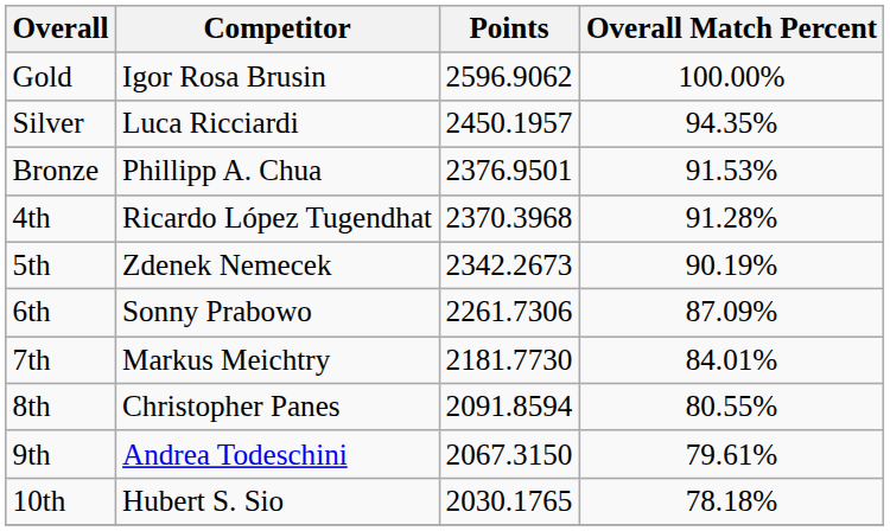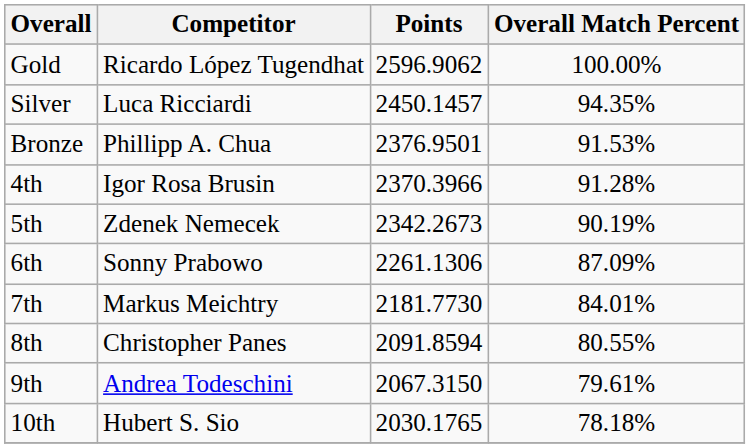 <table class="wikitable sortable" style="text-align: left;">
 <tr>
 <th>Overall</th>
 <th>Competitor</th>
 <th>Points</th>
 <th colspan="2">Overall Match Percent</th>
 </tr>
 <tr>
 <td> Gold</td>
-<td>Igor Rosa Brusin</td>
+<td>Ricardo López Tugendhat</td>
 <td>2596.9062</td>
 <td colspan="2" style="text-align: center;">100.00%</td>
 </tr>
 <tr>
 <td> Silver</td>
 <td>Luca Ricciardi</td>
-<td>2450.1957</td>
+<td>2450.1457</td>
 <td colspan="2" style="text-align: center;">94.35%</td>
 </tr>
 <tr>
 <td> Bronze</td>
 <td>Phillipp A. Chua</td>
 <td>2376.9501</td>
 <td colspan="2" style="text-align: center;">91.53%</td>
 </tr>
 <tr>
 <td>4th</td>
-<td>Ricardo López Tugendhat</td>
-<td>2370.3968</td>
+<td>Igor Rosa Brusin</td>
+<td>2370.3966</td>
 <td colspan="2" style="text-align: center;">91.28%</td>
 </tr>
 <tr>
 <td>5th</td>
 <td>Zdenek Nemecek</td>
 <td>2342.2673</td>
 <td colspan="2" style="text-align: center;">90.19%</td>
 </tr>
 <tr>
 <td>6th</td>
 <td>Sonny Prabowo</td>
-<td>2261.7306</td>
+<td>2261.1306</td>
 <td colspan="2" style="text-align: center;">87.09%</td>
 </tr>
 <tr>
 <td>7th</td>
 <td>Markus Meichtry</td>
 <td>2181.7730</td>
 <td colspan="2" style="text-align: center;">84.01%</td>
 </tr>
 <tr>
 <td>8th</td>
 <td>Christopher Panes</td>
 <td>2091.8594</td>
 <td colspan="2" style="text-align: center;">80.55%</td>
 </tr>
 <tr>
 <td>9th</td>
 <td><a href='#'>Andrea Todeschini</a></td>
 <td>2067.3150</td>
 <td colspan="2" style="text-align: center;">79.61%</td>
 </tr>
 <tr>
 <td>10th</td>
 <td>Hubert S. Sio</td>
 <td>2030.1765</td>
 <td colspan="2" style="text-align: center;">78.18%</td>
 </tr>
 <tr>
 </tr>
 </table>
